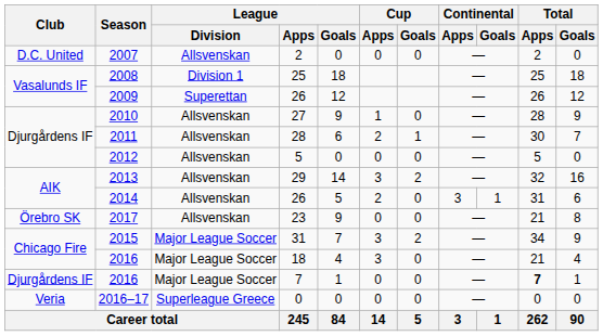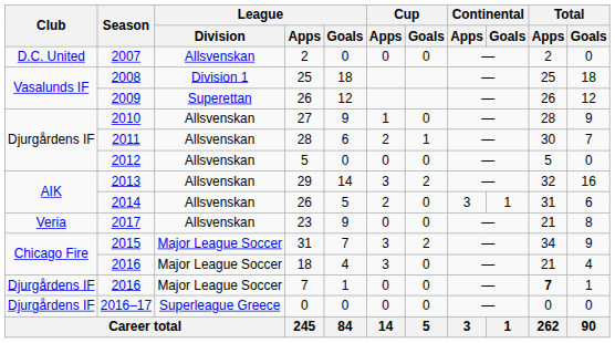 <table class="wikitable" style="text-align:center">
 <tr>
 <th rowspan="2">Club</th>
 <th rowspan="2">Season</th>
 <th colspan="3">League</th>
 <th colspan="2">Cup</th>
 <th colspan="2">Continental</th>
 <th colspan="2">Total</th>
 </tr>
 <tr>
 <th>Division</th>
 <th>Apps</th>
 <th>Goals</th>
 <th>Apps</th>
 <th>Goals</th>
 <th>Apps</th>
 <th>Goals</th>
 <th>Apps</th>
 <th>Goals</th>
 </tr>
 <tr>
 <td><a href='#'>D.C. United</a></td>
 <td><a href='#'>2007</a></td>
 <td><a href='#'>Allsvenskan</a></td>
 <td>2</td>
 <td>0</td>
 <td>0</td>
 <td>0</td>
 <td colspan="2">—</td>
 <td>2</td>
 <td>0</td>
 </tr>
 <tr>
 <td rowspan="2"><a href='#'>Vasalunds IF</a></td>
 <td><a href='#'>2008</a></td>
 <td><a href='#'>Division 1</a></td>
 <td>25</td>
 <td>18</td>
 <td></td>
 <td></td>
 <td colspan="2">—</td>
 <td>25</td>
 <td>18</td>
 </tr>
 <tr>
 <td><a href='#'>2009</a></td>
 <td><a href='#'>Superettan</a></td>
 <td>26</td>
 <td>12</td>
 <td></td>
 <td></td>
 <td colspan="2">—</td>
 <td>26</td>
 <td>12</td>
 </tr>
 <tr>
 <td rowspan="3">Djurgårdens IF</td>
 <td><a href='#'>2010</a></td>
 <td>Allsvenskan</td>
 <td>27</td>
 <td>9</td>
 <td>1</td>
 <td>0</td>
 <td colspan="2">—</td>
 <td>28</td>
 <td>9</td>
 </tr>
 <tr>
 <td><a href='#'>2011</a></td>
 <td>Allsvenskan</td>
 <td>28</td>
 <td>6</td>
 <td>2</td>
 <td>1</td>
 <td colspan="2">—</td>
 <td>30</td>
 <td>7</td>
 </tr>
 <tr>
 <td><a href='#'>2012</a></td>
 <td>Allsvenskan</td>
 <td>5</td>
 <td>0</td>
 <td>0</td>
 <td>0</td>
 <td colspan="2">—</td>
 <td>5</td>
 <td>0</td>
 </tr>
 <tr>
 <td rowspan="2"><a href='#'>AIK</a></td>
 <td><a href='#'>2013</a></td>
 <td>Allsvenskan</td>
 <td>29</td>
 <td>14</td>
 <td>3</td>
 <td>2</td>
 <td colspan="2">—</td>
 <td>32</td>
 <td>16</td>
 </tr>
 <tr>
 <td><a href='#'>2014</a></td>
 <td>Allsvenskan</td>
 <td>26</td>
 <td>5</td>
 <td>2</td>
 <td>0</td>
 <td>3</td>
 <td>1</td>
 <td>31</td>
 <td>6</td>
 </tr>
 <tr>
-<td><a href='#'>Örebro SK</a></td>
+<td><a href='#'>Veria</a></td>
 <td><a href='#'>2017</a></td>
 <td>Allsvenskan</td>
 <td>23</td>
 <td>9</td>
 <td>0</td>
 <td>0</td>
 <td colspan="2">—</td>
 <td>21</td>
 <td>8</td>
 </tr>
 <tr>
 <td rowspan="2"><a href='#'>Chicago Fire</a></td>
 <td><a href='#'>2015</a></td>
 <td><a href='#'>Major League Soccer</a></td>
 <td>31</td>
 <td>7</td>
 <td>3</td>
 <td>2</td>
 <td colspan="2">—</td>
 <td>34</td>
 <td>9</td>
 </tr>
 <tr>
 <td><a href='#'>2016</a></td>
 <td>Major League Soccer</td>
 <td>18</td>
 <td>4</td>
 <td>3</td>
 <td>0</td>
 <td colspan="2">—</td>
 <td>21</td>
 <td>4</td>
 </tr>
 <tr>
 <td><a href='#'>Djurgårdens IF</a></td>
 <td><a href='#'>2016</a></td>
 <td>Major League Soccer</td>
 <td>7</td>
 <td>1</td>
 <td>0</td>
 <td>0</td>
 <td colspan="2">—</td>
 <td><strong>7</strong></td>
 <td>1</td>
 </tr>
 <tr>
-<td><a href='#'>Veria</a></td>
+<td><a href='#'>Djurgårdens IF</a></td>
 <td><a href='#'>2016–17</a></td>
 <td><a href='#'>Superleague Greece</a></td>
 <td>0</td>
 <td>0</td>
 <td>0</td>
 <td>0</td>
 <td colspan="2">—</td>
 <td>0</td>
 <td>0</td>
 </tr>
 <tr>
 <th colspan="3">Career total</th>
 <th>245</th>
 <th>84</th>
 <th>14</th>
 <th>5</th>
 <th>3</th>
 <th>1</th>
 <th>262</th>
 <th>90</th>
 </tr>
 </table>
